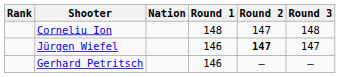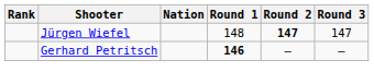 <table class="wikitable sortable" style="text-align: center">
 <tr>
 <th>Rank</th>
 <th>Shooter</th>
 <th>Nation</th>
 <th>Round 1</th>
 <th>Round 2</th>
 <th>Round 3</th>
 </tr>
 <tr>
 <td></td>
-<td align=left><a href='#'>Corneliu Ion</a></td>
+<td align=left><a href='#'>Jürgen Wiefel</a></td>
 <td align=left></td>
 <td>148</td>
-<td>147</td>
-<td>148</td>
-</tr>
-<tr>
-<td></td>
-<td align=left><a href='#'>Jürgen Wiefel</a></td>
-<td align=left></td>
-<td>146</td>
 <td><strong>147</strong></td>
 <td>147</td>
 </tr>
 <tr>
 <td></td>
 <td align=left><a href='#'>Gerhard Petritsch</a></td>
 <td align=left></td>
-<td>146</td>
+<td><strong>146</strong></td>
 <td data-sort-value=0>—</td>
 <td data-sort-value=0>—</td>
 </tr>
 </table>
